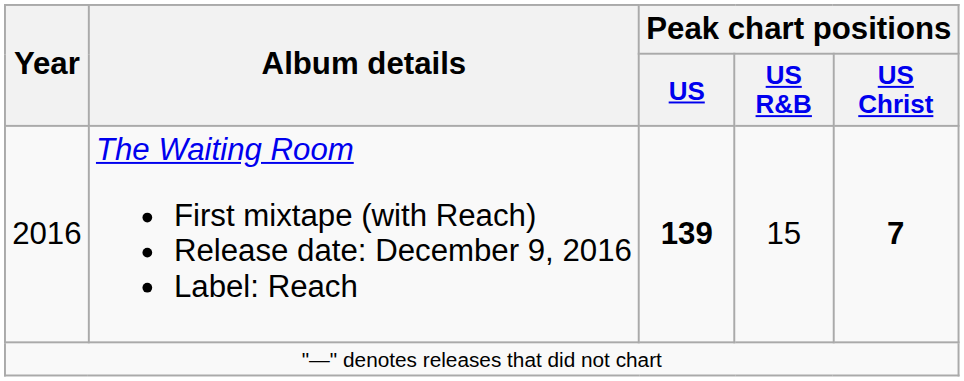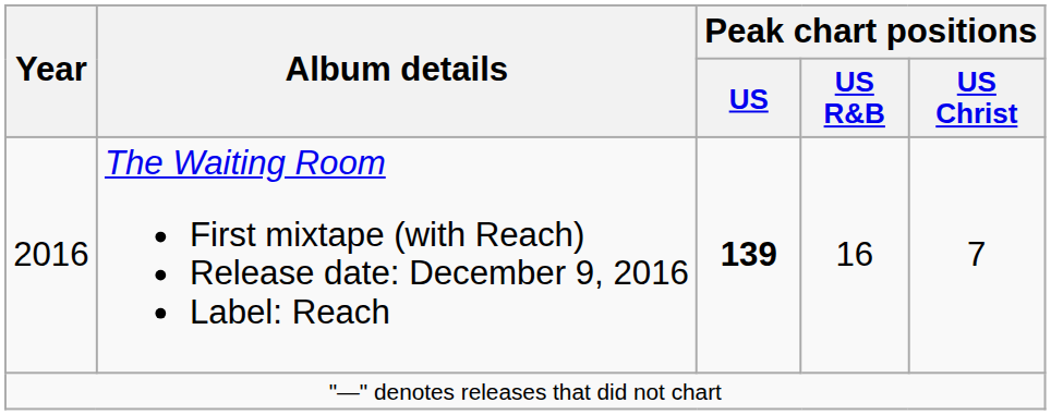 <table class="wikitable" style="text-align:center;">
 <tr>
 <th rowspan="2">Year</th>
 <th rowspan="2">Album details</th>
 <th colspan="3">Peak chart positions</th>
 </tr>
 <tr style="font-size:smaller;">
 <th><a href='#'>US</a></th>
 <th><a href='#'>US<br>R&B</a></th>
 <th><a href='#'>US<br>Christ</a></th>
 </tr>
 <tr>
 <td>2016</td>
 <td style="text-align:left;"><em><a href='#'>The Waiting Room</a></em><br><ul><li>First mixtape (with Reach)</li><li>Release date: December 9, 2016</li><li>Label: Reach</li></ul></td>
 <td><strong>139</strong></td>
-<td>15</td>
-<td><strong>7</strong></td>
+<td>16</td>
+<td>7</td>
 </tr>
 <tr>
 <td colspan="10" style="font-size:8pt">"—" denotes releases that did not chart</td>
 </tr>
 </table>
